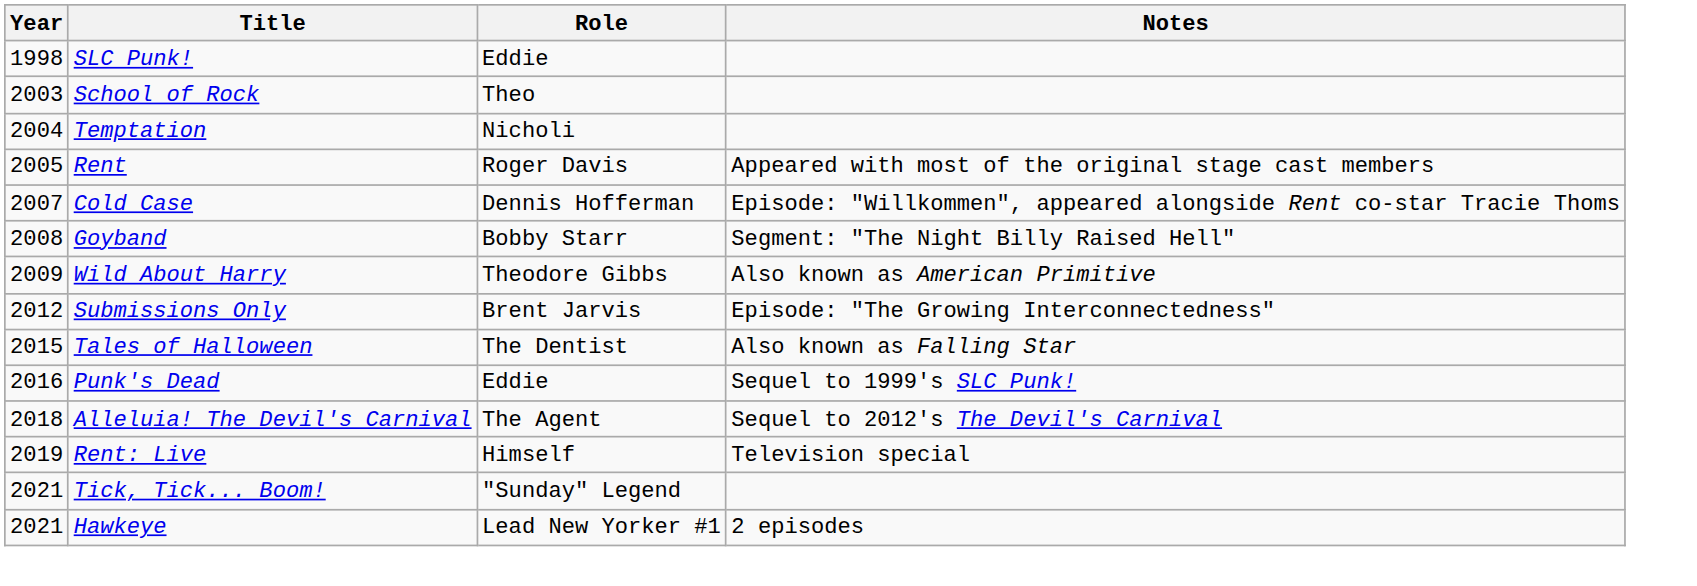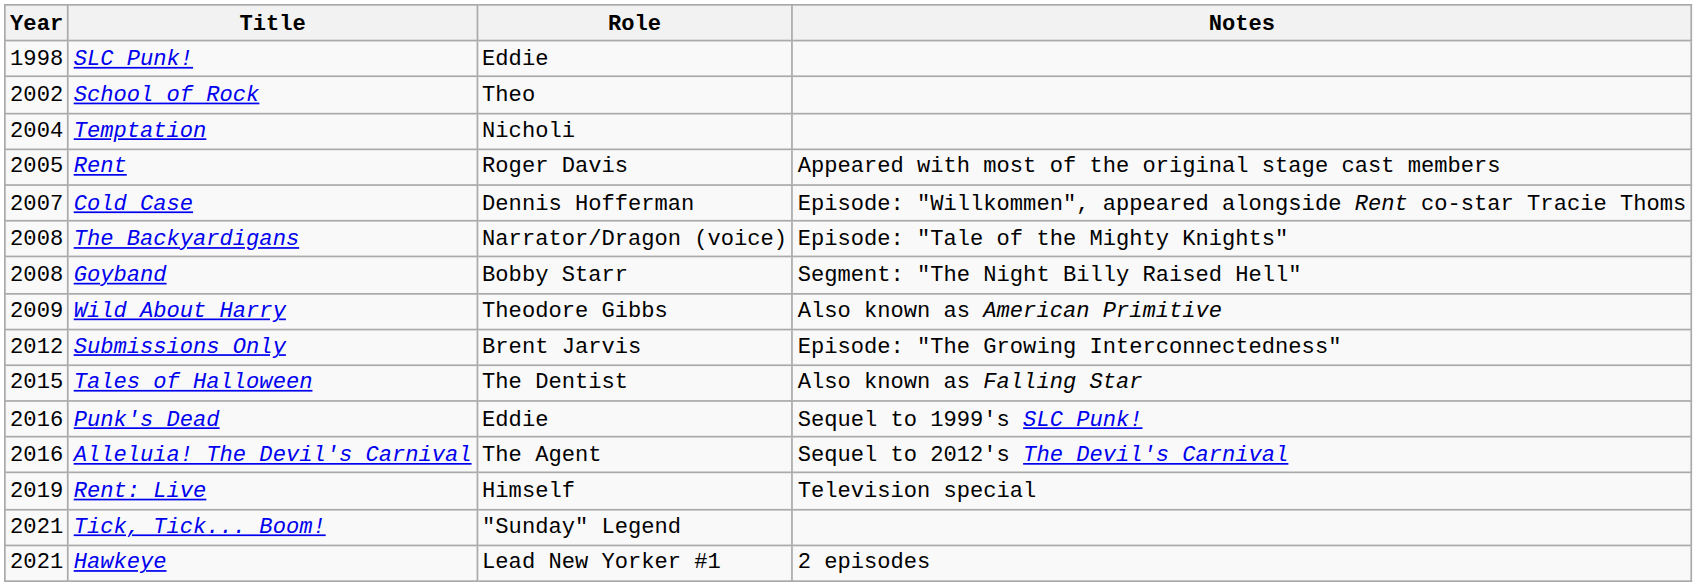 <table class="wikitable">
 <tr>
 <th>Year</th>
 <th>Title</th>
 <th>Role</th>
 <th>Notes</th>
 </tr>
 <tr>
 <td>1998</td>
 <td><em><a href='#'>SLC Punk!</a></em></td>
 <td>Eddie</td>
 <td></td>
 </tr>
 <tr>
-<td>2003</td>
+<td>2002</td>
 <td><em><a href='#'>School of Rock</a></em></td>
 <td>Theo</td>
 <td></td>
 </tr>
 <tr>
 <td>2004</td>
 <td><em><a href='#'>Temptation</a></em></td>
 <td>Nicholi</td>
 <td></td>
 </tr>
 <tr>
 <td>2005</td>
 <td><em><a href='#'>Rent</a></em></td>
 <td>Roger Davis</td>
 <td>Appeared with most of the original stage cast members</td>
 </tr>
 <tr>
 <td>2007</td>
 <td><em><a href='#'>Cold Case</a></em></td>
 <td>Dennis Hofferman</td>
 <td>Episode: "Willkommen", appeared alongside <em>Rent</em> co-star Tracie Thoms</td>
+</tr>
+<tr>
+<td>2008</td>
+<td><em><a href='#'>The Backyardigans</a></em></td>
+<td>Narrator/Dragon (voice)</td>
+<td>Episode: "Tale of the Mighty Knights"</td>
 </tr>
 <tr>
 <td>2008</td>
 <td><em><a href='#'>Goyband</a></em></td>
 <td>Bobby Starr</td>
 <td>Segment: "The Night Billy Raised Hell"</td>
 </tr>
 <tr>
 <td>2009</td>
 <td><em><a href='#'>Wild About Harry</a></em></td>
 <td>Theodore Gibbs</td>
 <td>Also known as <em>American Primitive</em></td>
 </tr>
 <tr>
 <td>2012</td>
 <td><em><a href='#'>Submissions Only</a></em></td>
 <td>Brent Jarvis</td>
 <td>Episode: "The Growing Interconnectedness"</td>
 </tr>
 <tr>
 <td>2015</td>
 <td><em><a href='#'>Tales of Halloween</a></em></td>
 <td>The Dentist</td>
 <td>Also known as <em>Falling Star</em></td>
 </tr>
 <tr>
 <td>2016</td>
 <td><em><a href='#'>Punk's Dead</a></em></td>
 <td>Eddie</td>
 <td>Sequel to 1999's <em><a href='#'>SLC Punk!</a></em></td>
 </tr>
 <tr>
-<td>2018</td>
+<td>2016</td>
 <td><em><a href='#'>Alleluia! The Devil's Carnival</a></em></td>
 <td>The Agent</td>
 <td>Sequel to 2012's <em><a href='#'>The Devil's Carnival</a></em></td>
 </tr>
 <tr>
 <td>2019</td>
 <td><em><a href='#'>Rent: Live</a></em></td>
 <td>Himself</td>
 <td>Television special</td>
 </tr>
 <tr>
 <td>2021</td>
 <td><em><a href='#'>Tick, Tick... Boom!</a></em></td>
 <td>"Sunday" Legend</td>
 <td></td>
 </tr>
 <tr>
 <td>2021</td>
 <td><em><a href='#'>Hawkeye</a></em></td>
 <td>Lead New Yorker #1</td>
 <td>2 episodes</td>
 </tr>
 </table>
